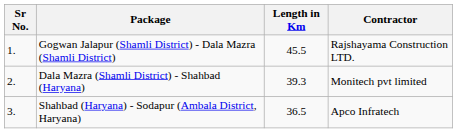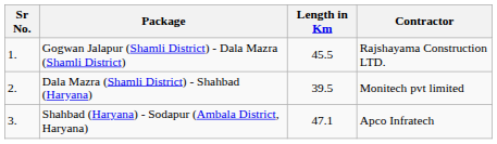 <table Class=wikitable width=50%>
 <tr>
 <th>Sr No.</th>
 <th>Package</th>
 <th>Length in <a href='#'>Km</a></th>
 <th>Contractor</th>
 </tr>
 <tr>
 <td>1.</td>
 <td>Gogwan Jalapur (<a href='#'>Shamli District</a>) - Dala Mazra (<a href='#'>Shamli District</a>)</td>
 <td style="text-align:center;">45.5</td>
 <td>Rajshayama Construction LTD.</td>
 </tr>
 <tr>
 <td>2.</td>
 <td>Dala Mazra (<a href='#'>Shamli District</a>) - Shahbad (<a href='#'>Haryana</a>)</td>
-<td style="text-align:center;">39.3</td>
+<td style="text-align:center;">39.5</td>
 <td>Monitech pvt limited</td>
 </tr>
 <tr>
 <td>3.</td>
 <td>Shahbad (<a href='#'>Haryana</a>) - Sodapur (<a href='#'>Ambala District</a>, Haryana)</td>
-<td style="text-align:center;">36.5</td>
+<td style="text-align:center;">47.1</td>
 <td>Apco Infratech</td>
 </tr>
 </table>
